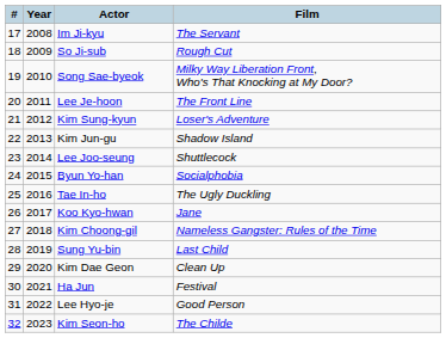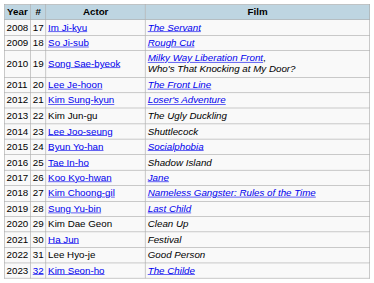 <table class="wikitable" style="width:600px">
 <tr>
+<th style="background:#BED5E1; width:10px">Year</th>
 <th style="background:#BED5E1; width:10px">#</th>
-<th style="background:#BED5E1; width:10px">Year</th>
 <th style="background:#BED5E1;">Actor</th>
 <th style="background:#BED5E1;">Film</th>
 </tr>
 <tr>
+<td>2008</td>
 <td>17</td>
-<td>2008</td>
 <td><a href='#'>Im Ji-kyu</a></td>
 <td><em><a href='#'>The Servant</a></em></td>
 </tr>
 <tr>
+<td>2009</td>
 <td>18</td>
-<td>2009</td>
 <td><a href='#'>So Ji-sub</a></td>
 <td><em><a href='#'>Rough Cut</a></em></td>
 </tr>
 <tr>
+<td>2010</td>
 <td>19</td>
-<td>2010</td>
 <td><a href='#'>Song Sae-byeok</a></td>
 <td><em><a href='#'>Milky Way Liberation Front</a></em>, <br> <em>Who's That Knocking at My Door?</em></td>
 </tr>
 <tr>
+<td>2011</td>
 <td>20</td>
-<td>2011</td>
 <td><a href='#'>Lee Je-hoon</a></td>
 <td><em><a href='#'>The Front Line</a></em></td>
 </tr>
 <tr>
+<td>2012</td>
 <td>21</td>
-<td>2012</td>
 <td><a href='#'>Kim Sung-kyun</a></td>
 <td><em><a href='#'>Loser's Adventure</a></em></td>
 </tr>
 <tr>
+<td>2013</td>
 <td>22</td>
-<td>2013</td>
 <td>Kim Jun-gu</td>
-<td><em>Shadow Island</em></td>
+<td><em>The Ugly Duckling</em></td>
 </tr>
 <tr>
+<td>2014</td>
 <td>23</td>
-<td>2014</td>
 <td><a href='#'>Lee Joo-seung</a></td>
 <td><em>Shuttlecock</em></td>
 </tr>
 <tr>
+<td>2015</td>
 <td>24</td>
-<td>2015</td>
 <td><a href='#'>Byun Yo-han</a></td>
 <td><em><a href='#'>Socialphobia</a></em></td>
 </tr>
 <tr>
+<td>2016</td>
 <td>25</td>
-<td>2016</td>
 <td><a href='#'>Tae In-ho</a></td>
-<td><em>The Ugly Duckling</em></td>
+<td><em>Shadow Island</em></td>
 </tr>
 <tr>
+<td>2017</td>
 <td>26</td>
-<td>2017</td>
 <td><a href='#'>Koo Kyo-hwan</a></td>
 <td><em><a href='#'>Jane</a></em></td>
 </tr>
 <tr>
+<td>2018</td>
 <td>27</td>
-<td>2018</td>
 <td><a href='#'>Kim Choong-gil</a></td>
 <td><em><a href='#'>Nameless Gangster: Rules of the Time</a></em></td>
 </tr>
 <tr>
+<td>2019</td>
 <td>28</td>
-<td>2019</td>
 <td><a href='#'>Sung Yu-bin</a></td>
 <td><em><a href='#'>Last Child</a></em></td>
 </tr>
 <tr>
+<td>2020</td>
 <td>29</td>
-<td>2020</td>
 <td>Kim Dae Geon</td>
 <td><em>Clean Up</em></td>
 </tr>
 <tr>
+<td>2021</td>
 <td>30</td>
-<td>2021</td>
 <td><a href='#'>Ha Jun</a></td>
 <td><em>Festival</em></td>
 </tr>
 <tr>
+<td>2022</td>
 <td>31</td>
-<td>2022</td>
 <td>Lee Hyo-je</td>
 <td><em>Good Person</em></td>
 </tr>
 <tr>
+<td>2023</td>
 <td><a href='#'>32</a></td>
-<td>2023</td>
 <td><a href='#'>Kim Seon-ho</a></td>
 <td><em><a href='#'>The Childe</a></em></td>
 </tr>
 </table>
